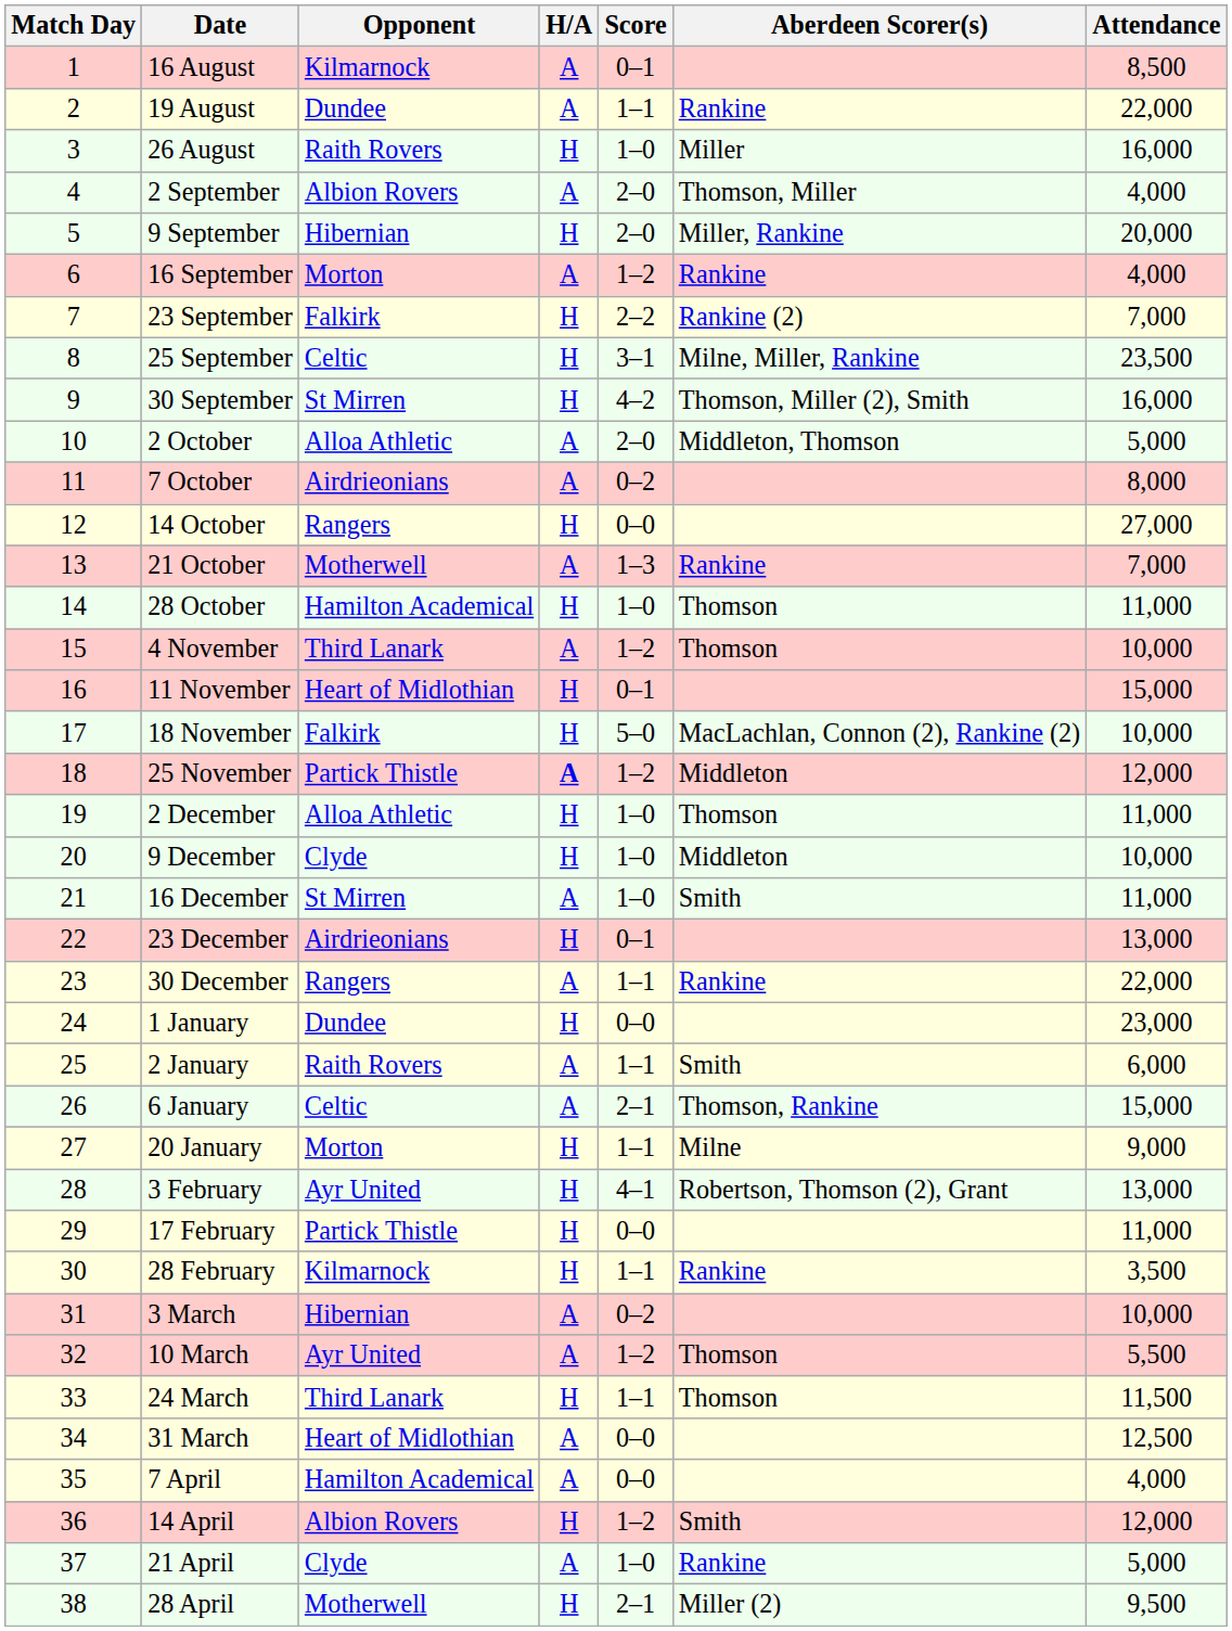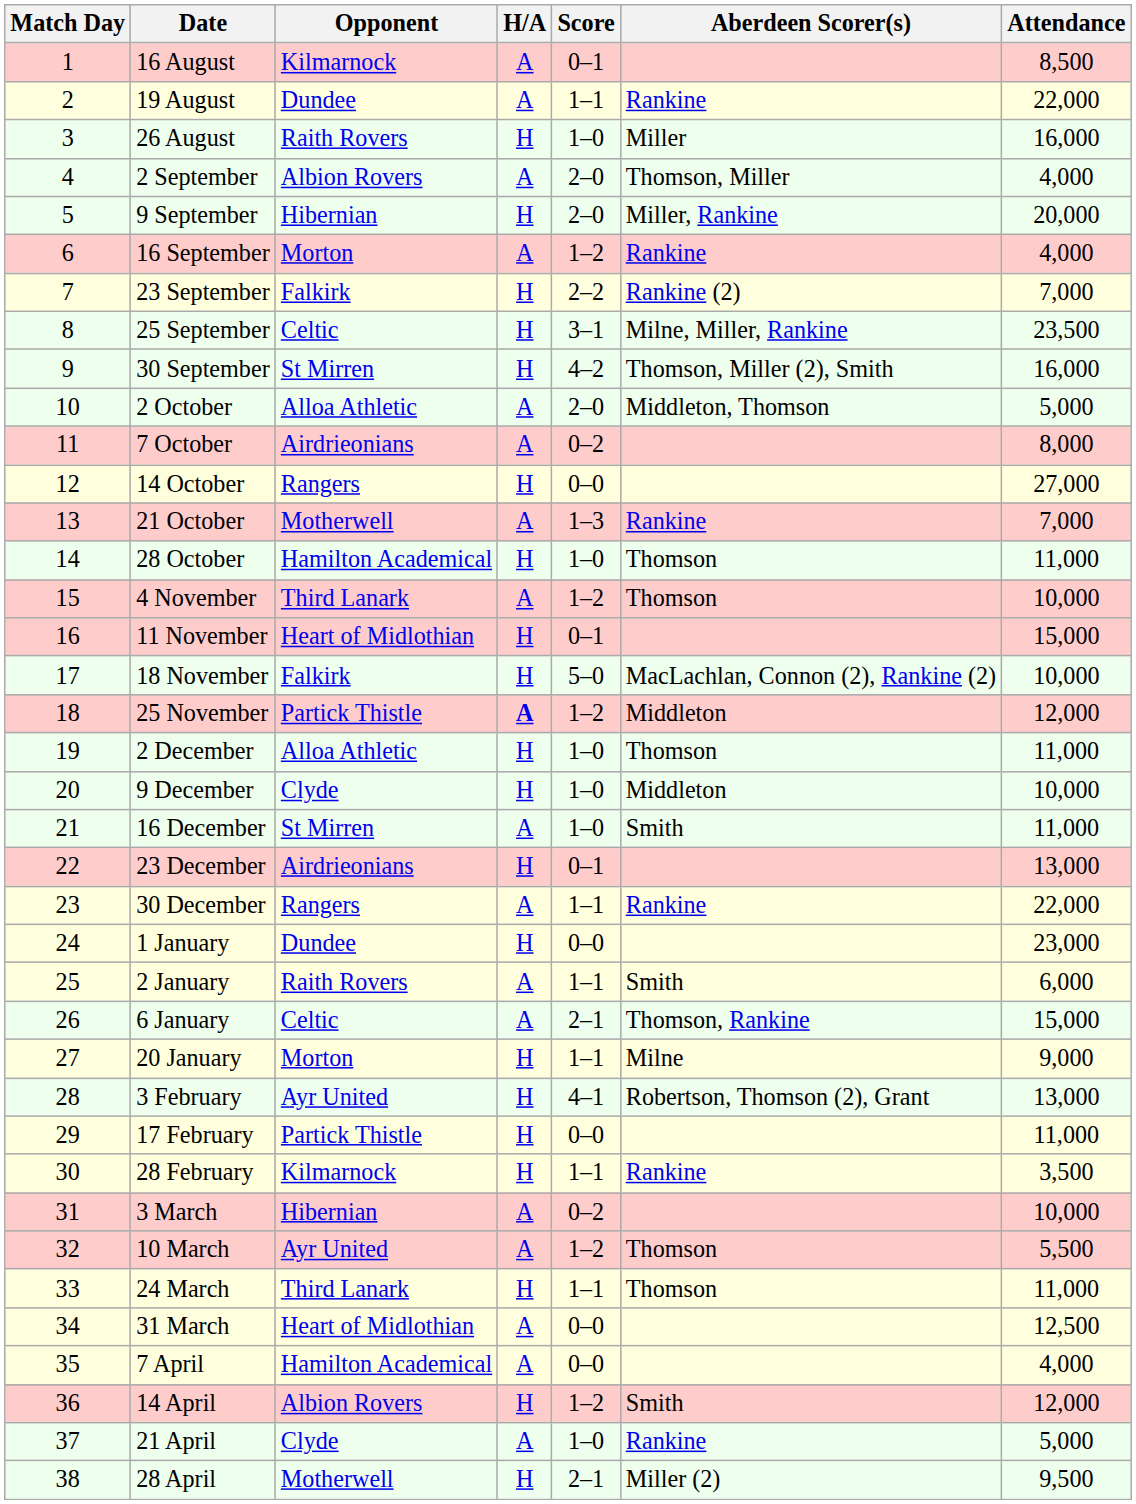 <table class="wikitable" style="text-align:center">
 <tr>
 <th>Match Day</th>
 <th>Date</th>
 <th>Opponent</th>
 <th>H/A</th>
 <th>Score</th>
 <th>Aberdeen Scorer(s)</th>
 <th>Attendance</th>
 </tr>
 <tr bgcolor=#FFCCCC>
 <td>1</td>
 <td align=left>16 August</td>
 <td align=left><a href='#'>Kilmarnock</a></td>
 <td><a href='#'>A</a></td>
 <td>0–1</td>
 <td align=left></td>
 <td>8,500</td>
 </tr>
 <tr bgcolor=#FFFFDD>
 <td>2</td>
 <td align=left>19 August</td>
 <td align=left><a href='#'>Dundee</a></td>
 <td><a href='#'>A</a></td>
 <td>1–1</td>
 <td align=left><a href='#'>Rankine</a></td>
 <td>22,000</td>
 </tr>
 <tr bgcolor=#EEFFEE>
 <td>3</td>
 <td align=left>26 August</td>
 <td align=left><a href='#'>Raith Rovers</a></td>
 <td><a href='#'>H</a></td>
 <td>1–0</td>
 <td align=left>Miller</td>
 <td>16,000</td>
 </tr>
 <tr bgcolor=#EEFFEE>
 <td>4</td>
 <td align=left>2 September</td>
 <td align=left><a href='#'>Albion Rovers</a></td>
 <td><a href='#'>A</a></td>
 <td>2–0</td>
 <td align=left>Thomson, Miller</td>
 <td>4,000</td>
 </tr>
 <tr bgcolor=#EEFFEE>
 <td>5</td>
 <td align=left>9 September</td>
 <td align=left><a href='#'>Hibernian</a></td>
 <td><a href='#'>H</a></td>
 <td>2–0</td>
 <td align=left>Miller, <a href='#'>Rankine</a></td>
 <td>20,000</td>
 </tr>
 <tr bgcolor=#FFCCCC>
 <td>6</td>
 <td align=left>16 September</td>
 <td align=left><a href='#'>Morton</a></td>
 <td><a href='#'>A</a></td>
 <td>1–2</td>
 <td align=left><a href='#'>Rankine</a></td>
 <td>4,000</td>
 </tr>
 <tr bgcolor=#FFFFDD>
 <td>7</td>
 <td align=left>23 September</td>
 <td align=left><a href='#'>Falkirk</a></td>
 <td><a href='#'>H</a></td>
 <td>2–2</td>
 <td align=left><a href='#'>Rankine</a> (2)</td>
 <td>7,000</td>
 </tr>
 <tr bgcolor=#EEFFEE>
 <td>8</td>
 <td align=left>25 September</td>
 <td align=left><a href='#'>Celtic</a></td>
 <td><a href='#'>H</a></td>
 <td>3–1</td>
 <td align=left>Milne, Miller, <a href='#'>Rankine</a></td>
 <td>23,500</td>
 </tr>
 <tr bgcolor=#EEFFEE>
 <td>9</td>
 <td align=left>30 September</td>
 <td align=left><a href='#'>St Mirren</a></td>
 <td><a href='#'>H</a></td>
 <td>4–2</td>
 <td align=left>Thomson, Miller (2), Smith</td>
 <td>16,000</td>
 </tr>
 <tr bgcolor=#EEFFEE>
 <td>10</td>
 <td align=left>2 October</td>
 <td align=left><a href='#'>Alloa Athletic</a></td>
 <td><a href='#'>A</a></td>
 <td>2–0</td>
 <td align=left>Middleton, Thomson</td>
 <td>5,000</td>
 </tr>
 <tr bgcolor=#FFCCCC>
 <td>11</td>
 <td align=left>7 October</td>
 <td align=left><a href='#'>Airdrieonians</a></td>
 <td><a href='#'>A</a></td>
 <td>0–2</td>
 <td align=left></td>
 <td>8,000</td>
 </tr>
 <tr bgcolor=#FFFFDD>
 <td>12</td>
 <td align=left>14 October</td>
 <td align=left><a href='#'>Rangers</a></td>
 <td><a href='#'>H</a></td>
 <td>0–0</td>
 <td align=left></td>
 <td>27,000</td>
 </tr>
 <tr bgcolor=#FFCCCC>
 <td>13</td>
 <td align=left>21 October</td>
 <td align=left><a href='#'>Motherwell</a></td>
 <td><a href='#'>A</a></td>
 <td>1–3</td>
 <td align=left><a href='#'>Rankine</a></td>
 <td>7,000</td>
 </tr>
 <tr bgcolor=#EEFFEE>
 <td>14</td>
 <td align=left>28 October</td>
 <td align=left><a href='#'>Hamilton Academical</a></td>
 <td><a href='#'>H</a></td>
 <td>1–0</td>
 <td align=left>Thomson</td>
 <td>11,000</td>
 </tr>
 <tr bgcolor=#FFCCCC>
 <td>15</td>
 <td align=left>4 November</td>
 <td align=left><a href='#'>Third Lanark</a></td>
 <td><a href='#'>A</a></td>
 <td>1–2</td>
 <td align=left>Thomson</td>
 <td>10,000</td>
 </tr>
 <tr bgcolor=#FFCCCC>
 <td>16</td>
 <td align=left>11 November</td>
 <td align=left><a href='#'>Heart of Midlothian</a></td>
 <td><a href='#'>H</a></td>
 <td>0–1</td>
 <td align=left></td>
 <td>15,000</td>
 </tr>
 <tr bgcolor=#EEFFEE>
 <td>17</td>
 <td align=left>18 November</td>
 <td align=left><a href='#'>Falkirk</a></td>
 <td><a href='#'>H</a></td>
 <td>5–0</td>
 <td align=left>MacLachlan, Connon (2), <a href='#'>Rankine</a> (2)</td>
 <td>10,000</td>
 </tr>
 <tr bgcolor=#FFCCCC>
 <td>18</td>
 <td align=left>25 November</td>
 <td align=left><a href='#'>Partick Thistle</a></td>
 <td><strong><a href='#'>A</a></strong></td>
 <td>1–2</td>
 <td align=left>Middleton</td>
 <td>12,000</td>
 </tr>
 <tr bgcolor=#EEFFEE>
 <td>19</td>
 <td align=left>2 December</td>
 <td align=left><a href='#'>Alloa Athletic</a></td>
 <td><a href='#'>H</a></td>
 <td>1–0</td>
 <td align=left>Thomson</td>
 <td>11,000</td>
 </tr>
 <tr bgcolor=#EEFFEE>
 <td>20</td>
 <td align=left>9 December</td>
 <td align=left><a href='#'>Clyde</a></td>
 <td><a href='#'>H</a></td>
 <td>1–0</td>
 <td align=left>Middleton</td>
 <td>10,000</td>
 </tr>
 <tr bgcolor=#EEFFEE>
 <td>21</td>
 <td align=left>16 December</td>
 <td align=left><a href='#'>St Mirren</a></td>
 <td><a href='#'>A</a></td>
 <td>1–0</td>
 <td align=left>Smith</td>
 <td>11,000</td>
 </tr>
 <tr bgcolor=#FFCCCC>
 <td>22</td>
 <td align=left>23 December</td>
 <td align=left><a href='#'>Airdrieonians</a></td>
 <td><a href='#'>H</a></td>
 <td>0–1</td>
 <td align=left></td>
 <td>13,000</td>
 </tr>
 <tr bgcolor=#FFFFDD>
 <td>23</td>
 <td align=left>30 December</td>
 <td align=left><a href='#'>Rangers</a></td>
 <td><a href='#'>A</a></td>
 <td>1–1</td>
 <td align=left><a href='#'>Rankine</a></td>
 <td>22,000</td>
 </tr>
 <tr bgcolor=#FFFFDD>
 <td>24</td>
 <td align=left>1 January</td>
 <td align=left><a href='#'>Dundee</a></td>
 <td><a href='#'>H</a></td>
 <td>0–0</td>
 <td align=left></td>
 <td>23,000</td>
 </tr>
 <tr bgcolor=#FFFFDD>
 <td>25</td>
 <td align=left>2 January</td>
 <td align=left><a href='#'>Raith Rovers</a></td>
 <td><a href='#'>A</a></td>
 <td>1–1</td>
 <td align=left>Smith</td>
 <td>6,000</td>
 </tr>
 <tr bgcolor=#EEFFEE>
 <td>26</td>
 <td align=left>6 January</td>
 <td align=left><a href='#'>Celtic</a></td>
 <td><a href='#'>A</a></td>
 <td>2–1</td>
 <td align=left>Thomson, <a href='#'>Rankine</a></td>
 <td>15,000</td>
 </tr>
 <tr bgcolor=#FFFFDD>
 <td>27</td>
 <td align=left>20 January</td>
 <td align=left><a href='#'>Morton</a></td>
 <td><a href='#'>H</a></td>
 <td>1–1</td>
 <td align=left>Milne</td>
 <td>9,000</td>
 </tr>
 <tr bgcolor=#EEFFEE>
 <td>28</td>
 <td align=left>3 February</td>
 <td align=left><a href='#'>Ayr United</a></td>
 <td><a href='#'>H</a></td>
 <td>4–1</td>
 <td align=left>Robertson, Thomson (2), Grant</td>
 <td>13,000</td>
 </tr>
 <tr bgcolor=#FFFFDD>
 <td>29</td>
 <td align=left>17 February</td>
 <td align=left><a href='#'>Partick Thistle</a></td>
 <td><a href='#'>H</a></td>
 <td>0–0</td>
 <td align=left></td>
 <td>11,000</td>
 </tr>
 <tr bgcolor=#FFFFDD>
 <td>30</td>
 <td align=left>28 February</td>
 <td align=left><a href='#'>Kilmarnock</a></td>
 <td><a href='#'>H</a></td>
 <td>1–1</td>
 <td align=left><a href='#'>Rankine</a></td>
 <td>3,500</td>
 </tr>
 <tr bgcolor=#FFCCCC>
 <td>31</td>
 <td align=left>3 March</td>
 <td align=left><a href='#'>Hibernian</a></td>
 <td><a href='#'>A</a></td>
 <td>0–2</td>
 <td align=left></td>
 <td>10,000</td>
 </tr>
 <tr bgcolor=#FFCCCC>
 <td>32</td>
 <td align=left>10 March</td>
 <td align=left><a href='#'>Ayr United</a></td>
 <td><a href='#'>A</a></td>
 <td>1–2</td>
 <td align=left>Thomson</td>
 <td>5,500</td>
 </tr>
 <tr bgcolor=#FFFFDD>
 <td>33</td>
 <td align=left>24 March</td>
 <td align=left><a href='#'>Third Lanark</a></td>
 <td><a href='#'>H</a></td>
 <td>1–1</td>
 <td align=left>Thomson</td>
-<td>11,500</td>
+<td>11,000</td>
 </tr>
 <tr bgcolor=#FFFFDD>
 <td>34</td>
 <td align=left>31 March</td>
 <td align=left><a href='#'>Heart of Midlothian</a></td>
 <td><a href='#'>A</a></td>
 <td>0–0</td>
 <td align=left></td>
 <td>12,500</td>
 </tr>
 <tr bgcolor=#FFFFDD>
 <td>35</td>
 <td align=left>7 April</td>
 <td align=left><a href='#'>Hamilton Academical</a></td>
 <td><a href='#'>A</a></td>
 <td>0–0</td>
 <td align=left></td>
 <td>4,000</td>
 </tr>
 <tr bgcolor=#FFCCCC>
 <td>36</td>
 <td align=left>14 April</td>
 <td align=left><a href='#'>Albion Rovers</a></td>
 <td><a href='#'>H</a></td>
 <td>1–2</td>
 <td align=left>Smith</td>
 <td>12,000</td>
 </tr>
 <tr bgcolor=#EEFFEE>
 <td>37</td>
 <td align=left>21 April</td>
 <td align=left><a href='#'>Clyde</a></td>
 <td><a href='#'>A</a></td>
 <td>1–0</td>
 <td align=left><a href='#'>Rankine</a></td>
 <td>5,000</td>
 </tr>
 <tr bgcolor=#EEFFEE>
 <td>38</td>
 <td align=left>28 April</td>
 <td align=left><a href='#'>Motherwell</a></td>
 <td><a href='#'>H</a></td>
 <td>2–1</td>
 <td align=left>Miller (2)</td>
 <td>9,500</td>
 </tr>
 <tr>
 </tr>
 </table>
